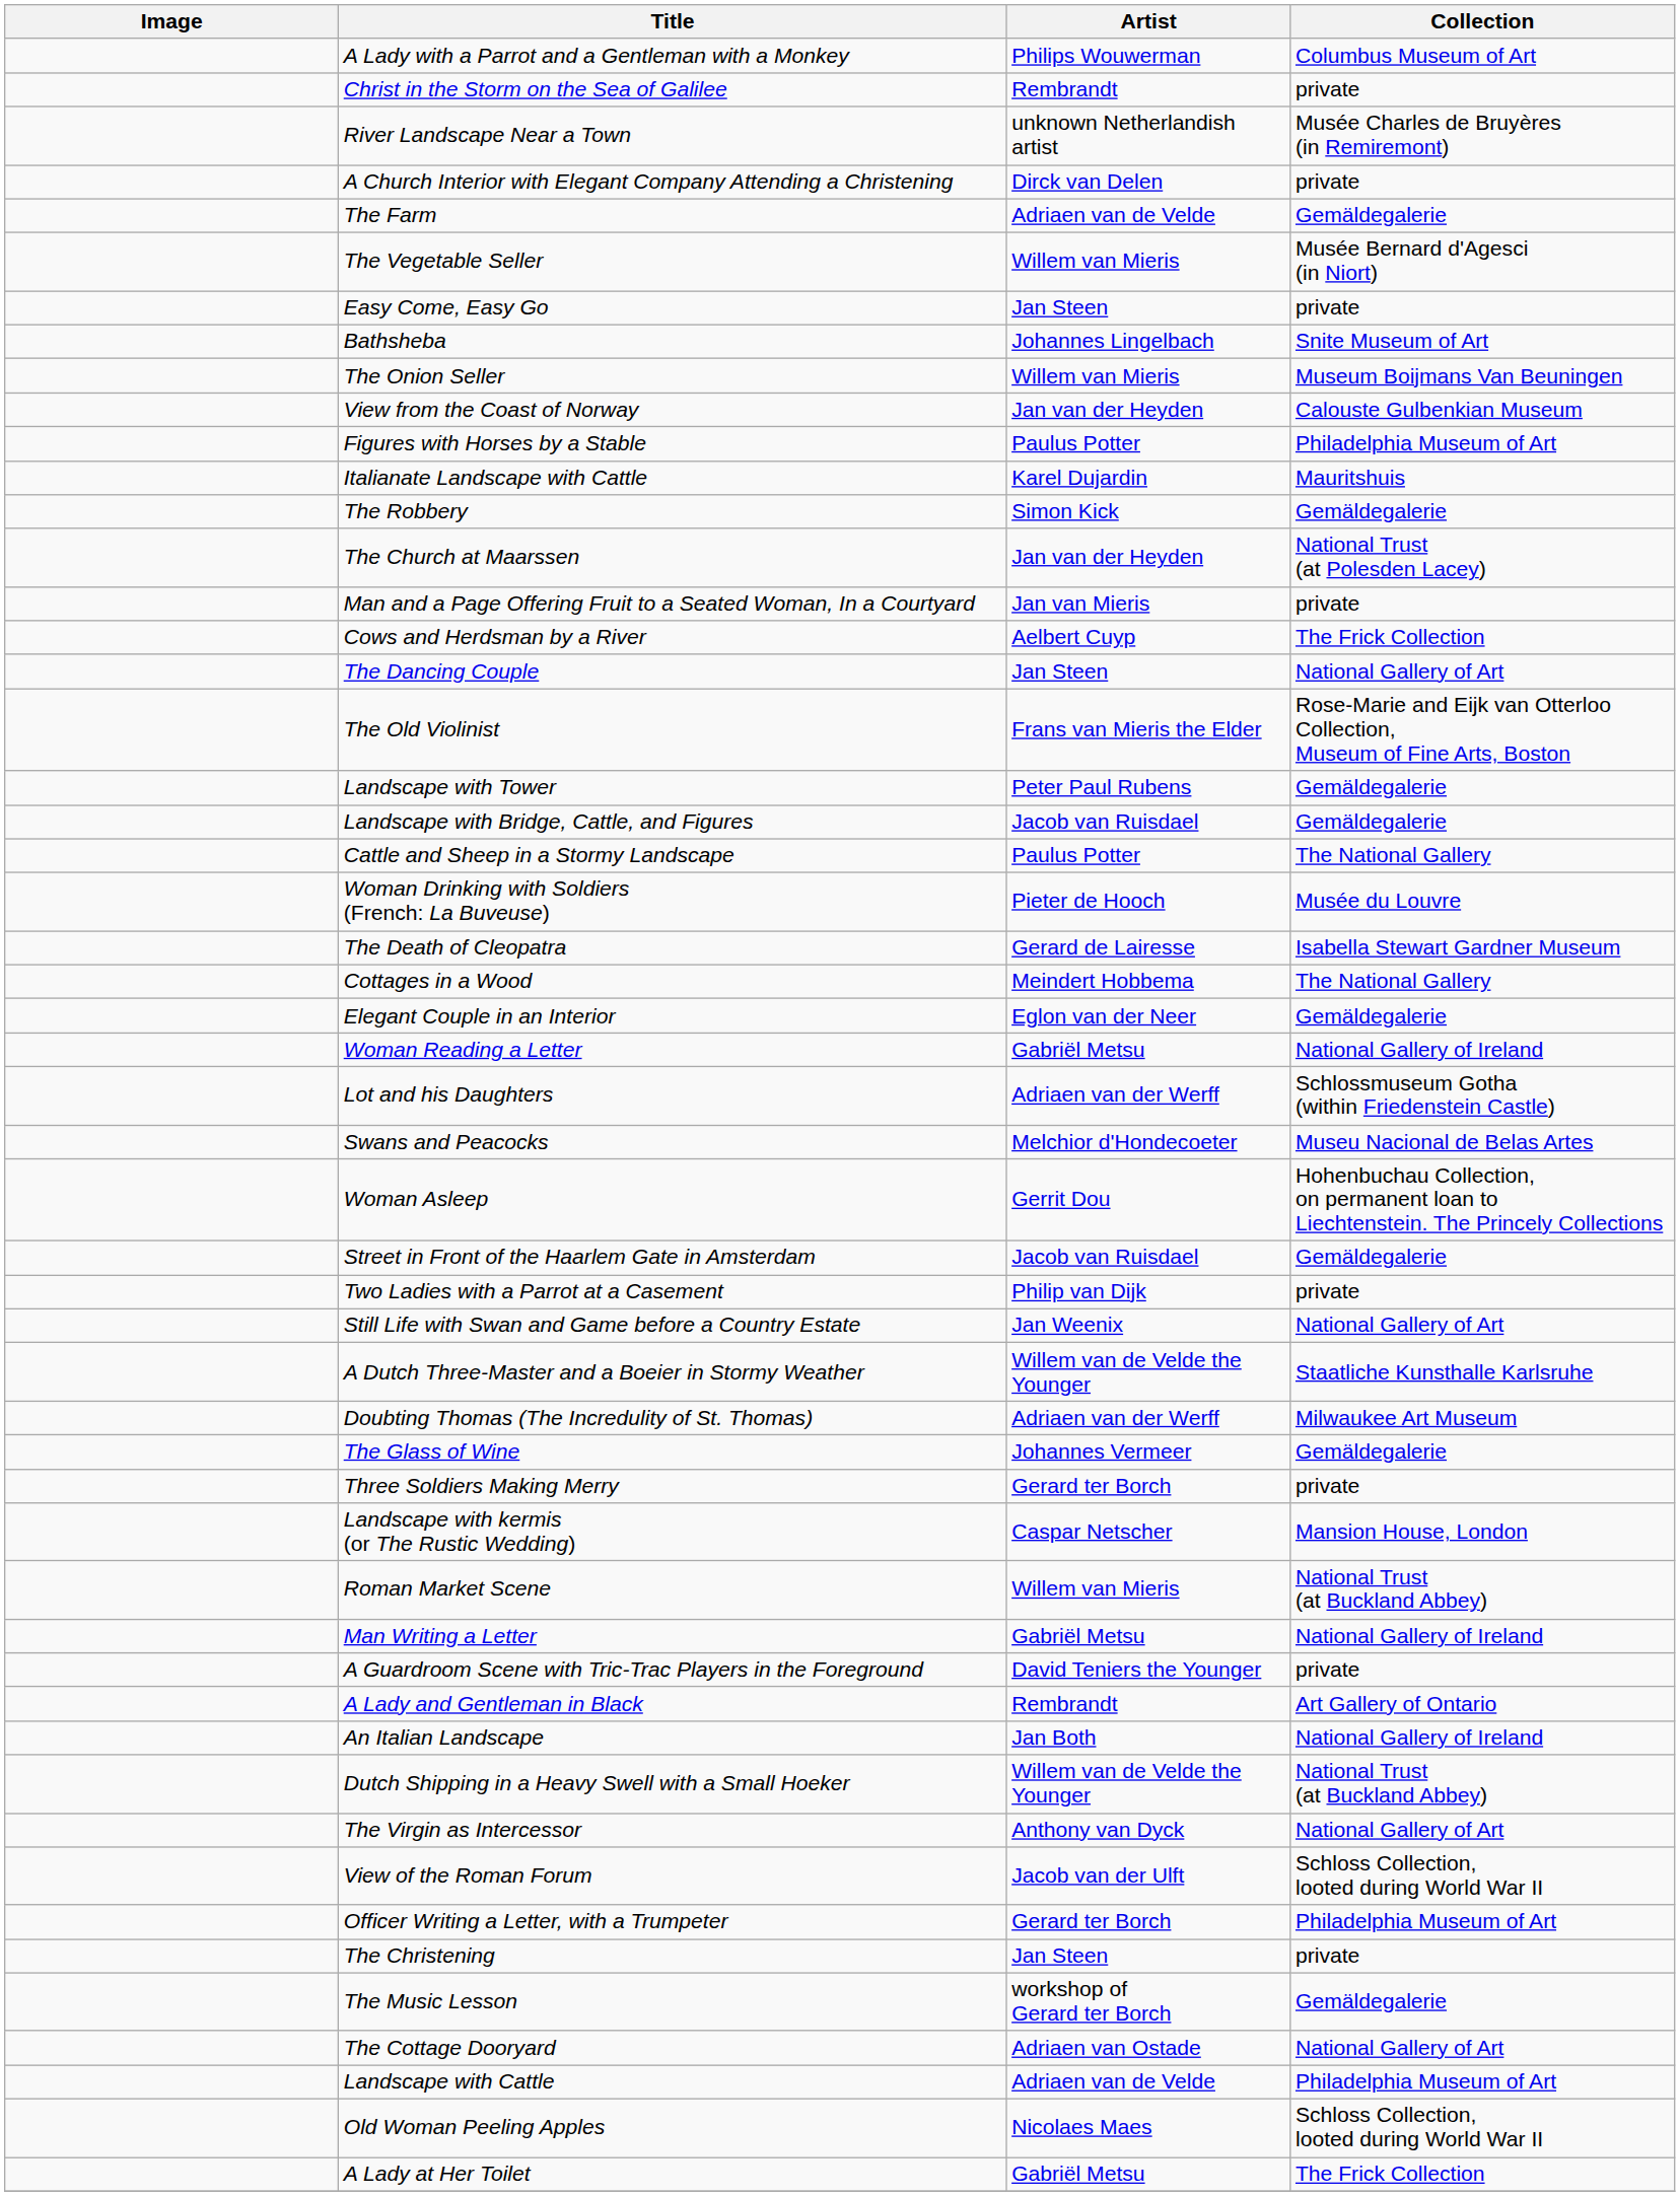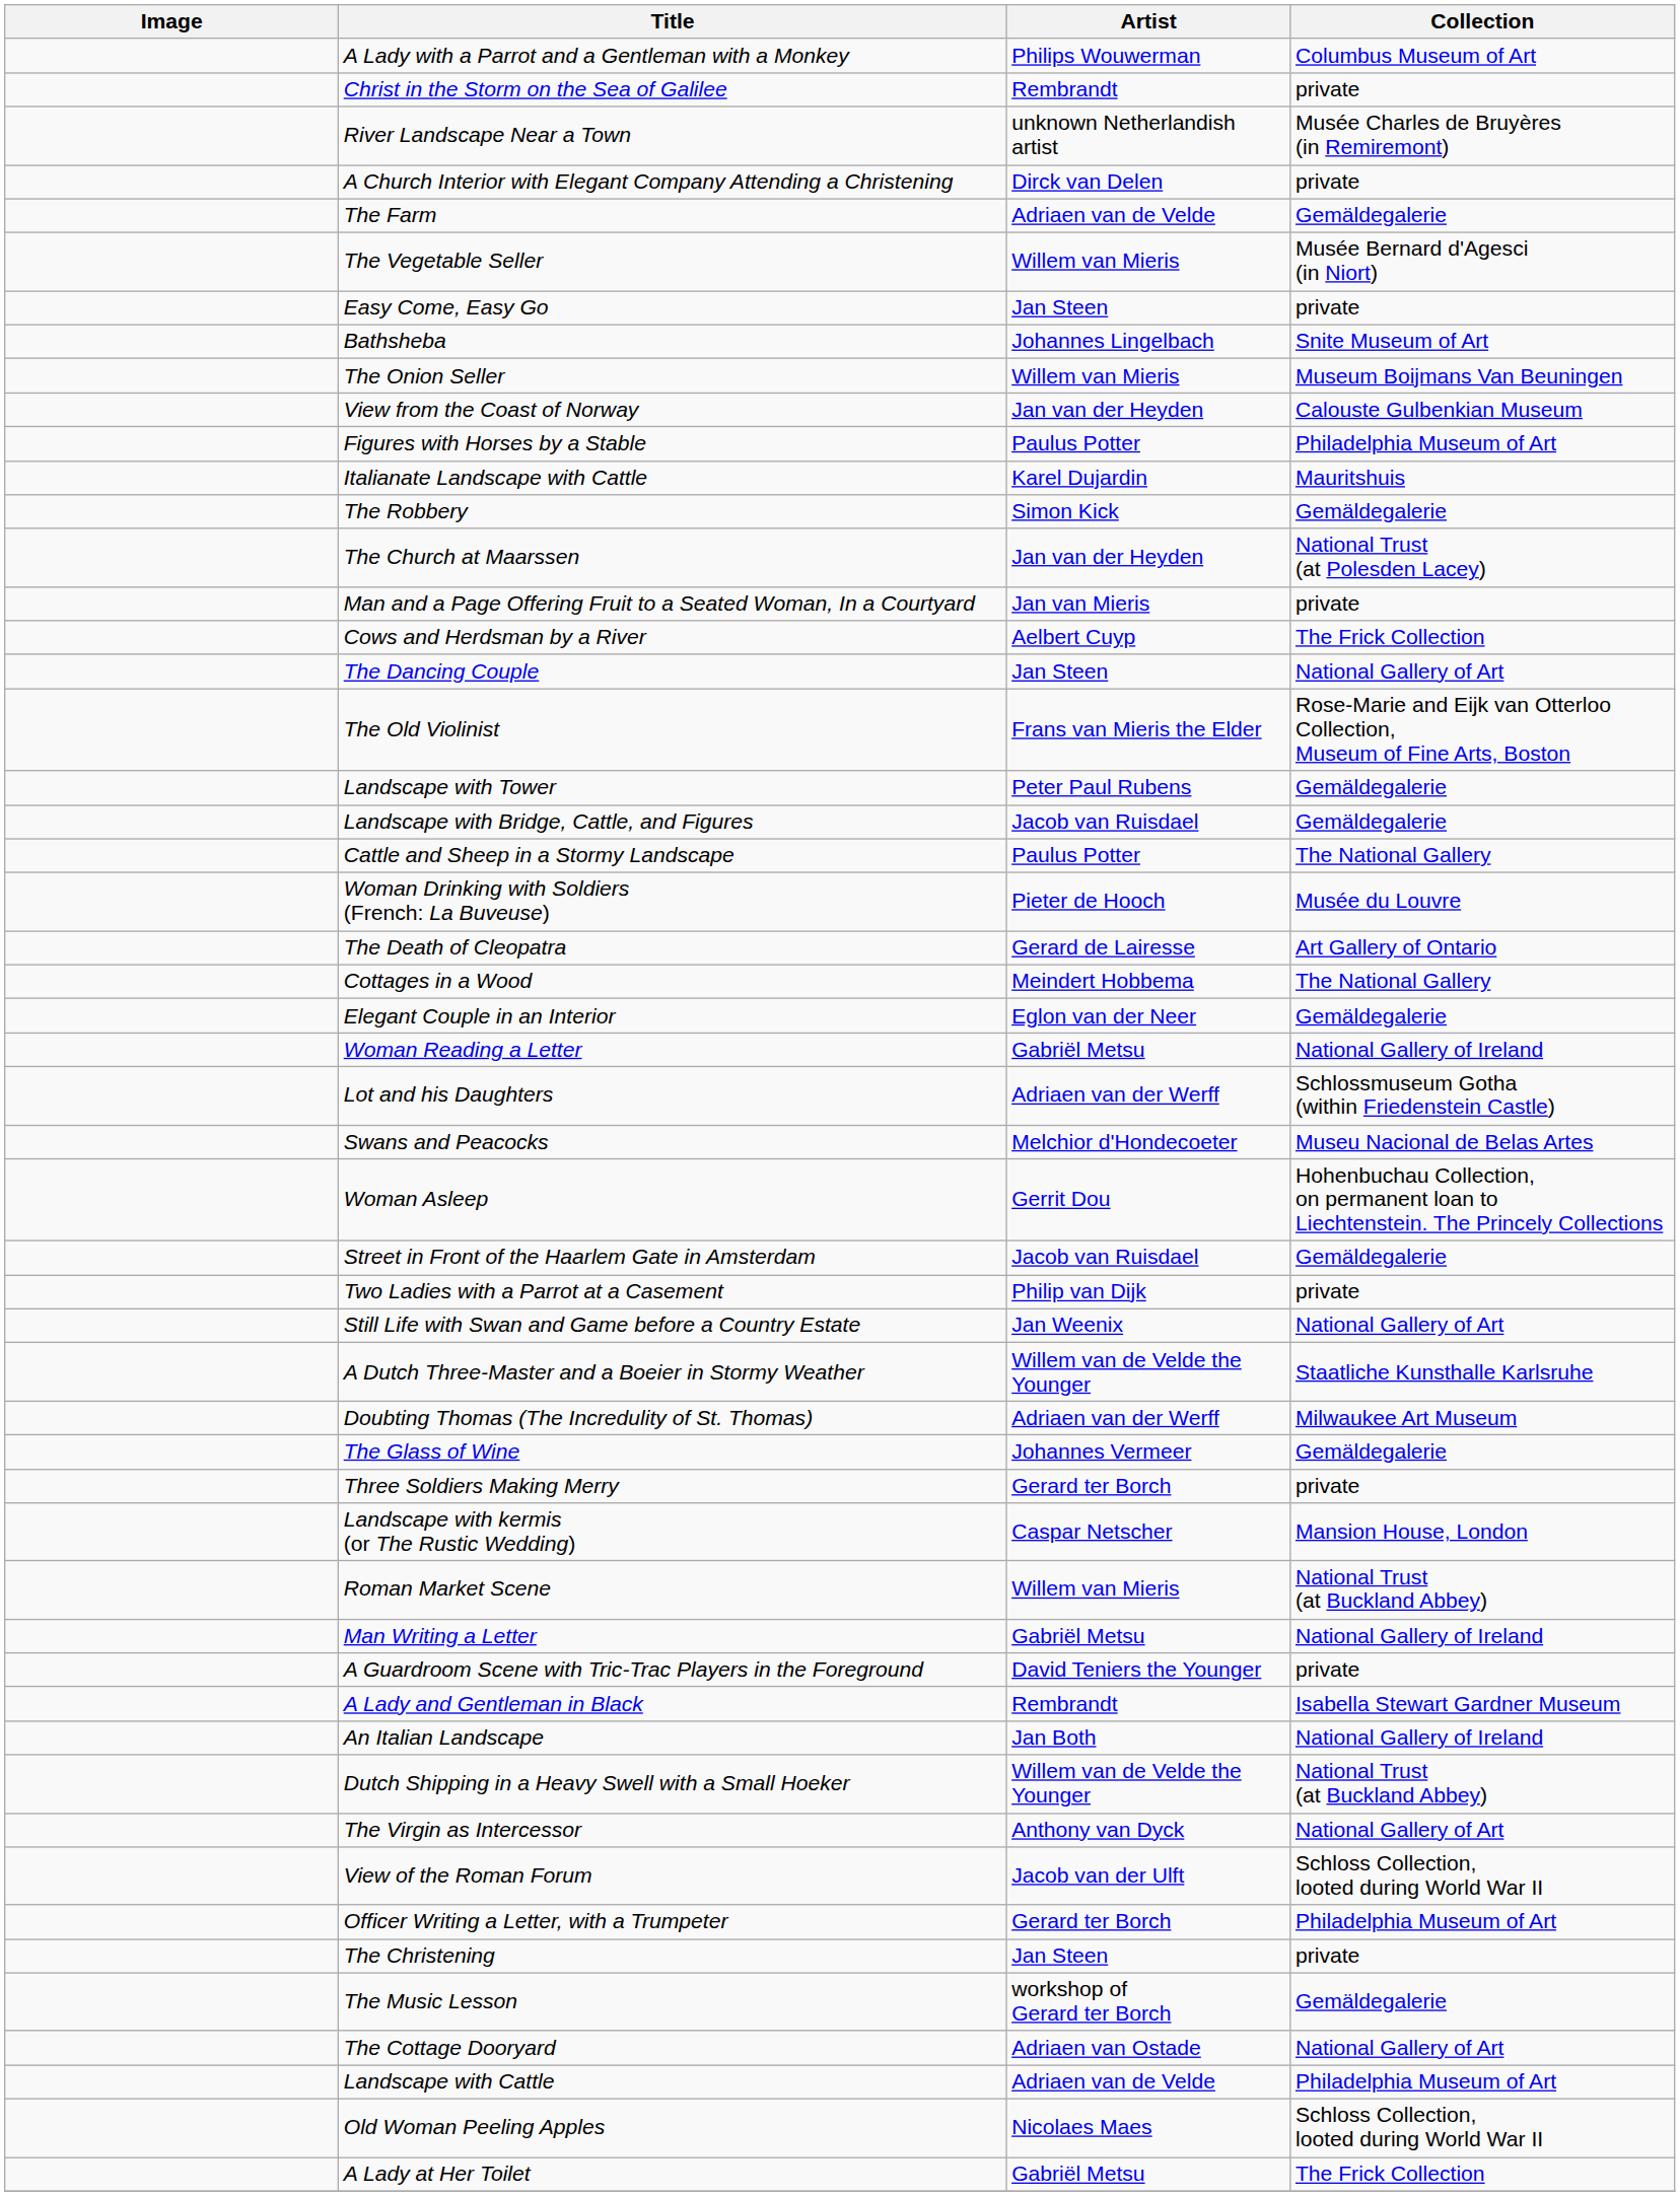 <table class="wikitable sortable">
 <tr>
 <th width="20%">Image</th>
 <th width="40%">Title</th>
 <th width="17%">Artist</th>
 <th width="23%">Collection</th>
 </tr>
 <tr>
 <td></td>
 <td> <em>A Lady with a Parrot and a Gentleman with a Monkey</em></td>
 <td><a href='#'>Philips Wouwerman</a></td>
 <td><a href='#'>Columbus Museum of Art</a></td>
 </tr>
 <tr>
 <td></td>
 <td><em><a href='#'>Christ in the Storm on the Sea of Galilee</a></em></td>
 <td><a href='#'>Rembrandt</a></td>
 <td>private</td>
 </tr>
 <tr>
 <td></td>
 <td> <em>River Landscape Near a Town</em></td>
 <td>unknown Netherlandish artist</td>
 <td>Musée Charles de Bruyères<br>(in <a href='#'>Remiremont</a>)</td>
 </tr>
 <tr>
 <td></td>
 <td><em>A Church Interior with Elegant Company Attending a Christening</em></td>
 <td><a href='#'>Dirck van Delen</a></td>
 <td>private</td>
 </tr>
 <tr>
 <td></td>
 <td><em>The Farm</em></td>
 <td><a href='#'>Adriaen van de Velde</a></td>
 <td><a href='#'>Gemäldegalerie</a></td>
 </tr>
 <tr>
 <td></td>
 <td><em>The Vegetable Seller</em></td>
 <td><a href='#'>Willem van Mieris</a></td>
 <td>Musée Bernard d'Agesci<br>(in <a href='#'>Niort</a>)</td>
 </tr>
 <tr>
 <td></td>
 <td> <em>Easy Come, Easy Go</em></td>
 <td><a href='#'>Jan Steen</a></td>
 <td>private</td>
 </tr>
 <tr>
 <td></td>
 <td><em>Bathsheba</em></td>
 <td><a href='#'>Johannes Lingelbach</a></td>
 <td><a href='#'>Snite Museum of Art</a></td>
 </tr>
 <tr>
 <td></td>
 <td><em>The Onion Seller</em></td>
 <td><a href='#'>Willem van Mieris</a></td>
 <td><a href='#'>Museum Boijmans Van Beuningen</a></td>
 </tr>
 <tr>
 <td></td>
 <td><em>View from the Coast of Norway</em></td>
 <td><a href='#'>Jan van der Heyden</a></td>
 <td><a href='#'>Calouste Gulbenkian Museum</a></td>
 </tr>
 <tr>
 <td></td>
 <td> <em>Figures with Horses by a Stable</em></td>
 <td><a href='#'>Paulus Potter</a></td>
 <td><a href='#'>Philadelphia Museum of Art</a></td>
 </tr>
 <tr>
 <td></td>
 <td><em>Italianate Landscape with Cattle</em></td>
 <td><a href='#'>Karel Dujardin</a></td>
 <td><a href='#'>Mauritshuis</a></td>
 </tr>
 <tr>
 <td></td>
 <td> <em>The Robbery</em></td>
 <td><a href='#'>Simon Kick</a></td>
 <td><a href='#'>Gemäldegalerie</a></td>
 </tr>
 <tr>
 <td></td>
 <td><em>The Church at Maarssen</em></td>
 <td><a href='#'>Jan van der Heyden</a></td>
 <td><a href='#'>National Trust</a><br>(at <a href='#'>Polesden Lacey</a>)</td>
 </tr>
 <tr>
 <td></td>
 <td><em>Man and a Page Offering Fruit to a Seated Woman, In a Courtyard</em></td>
 <td><a href='#'>Jan van Mieris</a></td>
 <td>private</td>
 </tr>
 <tr>
 <td></td>
 <td><em>Cows and Herdsman by a River</em></td>
 <td><a href='#'>Aelbert Cuyp</a></td>
 <td><a href='#'>The Frick Collection</a></td>
 </tr>
 <tr>
 <td></td>
 <td><em><a href='#'>The Dancing Couple</a></em></td>
 <td><a href='#'>Jan Steen</a></td>
 <td><a href='#'>National Gallery of Art</a></td>
 </tr>
 <tr>
 <td></td>
 <td> <em>The Old Violinist</em></td>
 <td><a href='#'>Frans van Mieris the Elder</a></td>
 <td>Rose-Marie and Eijk van Otterloo Collection,<br><a href='#'>Museum of Fine Arts, Boston</a></td>
 </tr>
 <tr>
 <td></td>
 <td><em>Landscape with Tower</em></td>
 <td><a href='#'>Peter Paul Rubens</a></td>
 <td><a href='#'>Gemäldegalerie</a></td>
 </tr>
 <tr>
 <td></td>
 <td><em>Landscape with Bridge, Cattle, and Figures</em></td>
 <td><a href='#'>Jacob van Ruisdael</a></td>
 <td><a href='#'>Gemäldegalerie</a></td>
 </tr>
 <tr>
 <td></td>
 <td> <em>Cattle and Sheep in a Stormy Landscape</em></td>
 <td><a href='#'>Paulus Potter</a></td>
 <td><a href='#'>The National Gallery</a></td>
 </tr>
 <tr>
 <td></td>
 <td><em>Woman Drinking with Soldiers</em><br>(French: <em>La Buveuse</em>)</td>
 <td><a href='#'>Pieter de Hooch</a></td>
 <td><a href='#'>Musée du Louvre</a></td>
 </tr>
 <tr>
 <td></td>
 <td><em>The Death of Cleopatra</em></td>
 <td><a href='#'>Gerard de Lairesse</a></td>
-<td><a href='#'>Isabella Stewart Gardner Museum</a></td>
+<td><a href='#'>Art Gallery of Ontario</a></td>
 </tr>
 <tr>
 <td></td>
 <td><em>Cottages in a Wood</em></td>
 <td><a href='#'>Meindert Hobbema</a></td>
 <td><a href='#'>The National Gallery</a></td>
 </tr>
 <tr>
 <td></td>
 <td> <em>Elegant Couple in an Interior</em></td>
 <td><a href='#'>Eglon van der Neer</a></td>
 <td><a href='#'>Gemäldegalerie</a></td>
 </tr>
 <tr>
 <td></td>
 <td><em><a href='#'>Woman Reading a Letter</a></em></td>
 <td><a href='#'>Gabriël Metsu</a></td>
 <td><a href='#'>National Gallery of Ireland</a></td>
 </tr>
 <tr>
 <td></td>
 <td><em>Lot and his Daughters</em></td>
 <td><a href='#'>Adriaen van der Werff</a></td>
 <td>Schlossmuseum Gotha<br>(within <a href='#'>Friedenstein Castle</a>)</td>
 </tr>
 <tr>
 <td></td>
 <td><em>Swans and Peacocks</em></td>
 <td><a href='#'>Melchior d'Hondecoeter</a></td>
 <td><a href='#'>Museu Nacional de Belas Artes</a></td>
 </tr>
 <tr>
 <td></td>
 <td><em>Woman Asleep</em></td>
 <td><a href='#'>Gerrit Dou</a></td>
 <td>Hohenbuchau Collection,<br>on permanent loan to<br><a href='#'>Liechtenstein. The Princely Collections</a></td>
 </tr>
 <tr>
 <td></td>
 <td><em>Street in Front of the Haarlem Gate in Amsterdam</em></td>
 <td><a href='#'>Jacob van Ruisdael</a></td>
 <td><a href='#'>Gemäldegalerie</a></td>
 </tr>
 <tr>
 <td></td>
 <td><em>Two Ladies with a Parrot at a Casement</em></td>
 <td><a href='#'>Philip van Dijk</a></td>
 <td>private</td>
 </tr>
 <tr>
 <td></td>
 <td><em>Still Life with Swan and Game before a Country Estate</em></td>
 <td><a href='#'>Jan Weenix</a></td>
 <td><a href='#'>National Gallery of Art</a></td>
 </tr>
 <tr>
 <td></td>
 <td><em>A Dutch Three-Master and a Boeier in Stormy Weather</em></td>
 <td><a href='#'>Willem van de Velde the Younger</a></td>
 <td><a href='#'>Staatliche Kunsthalle Karlsruhe</a></td>
 </tr>
 <tr>
 <td></td>
 <td><em>Doubting Thomas (The Incredulity of St. Thomas)</em></td>
 <td><a href='#'>Adriaen van der Werff</a></td>
 <td><a href='#'>Milwaukee Art Museum</a></td>
 </tr>
 <tr>
 <td></td>
 <td><em><a href='#'>The Glass of Wine</a></em></td>
 <td><a href='#'>Johannes Vermeer</a></td>
 <td><a href='#'>Gemäldegalerie</a></td>
 </tr>
 <tr>
 <td></td>
 <td><em>Three Soldiers Making Merry</em></td>
 <td><a href='#'>Gerard ter Borch</a></td>
 <td>private</td>
 </tr>
 <tr>
 <td></td>
 <td><em>Landscape with kermis</em><br>(or <em>The Rustic Wedding</em>)</td>
 <td><a href='#'>Caspar Netscher</a></td>
 <td><a href='#'>Mansion House, London</a></td>
 </tr>
 <tr>
 <td></td>
 <td><em>Roman Market Scene</em></td>
 <td><a href='#'>Willem van Mieris</a></td>
 <td><a href='#'>National Trust</a><br>(at <a href='#'>Buckland Abbey</a>)</td>
 </tr>
 <tr>
 <td></td>
 <td><em><a href='#'>Man Writing a Letter</a></em></td>
 <td><a href='#'>Gabriël Metsu</a></td>
 <td><a href='#'>National Gallery of Ireland</a></td>
 </tr>
 <tr>
 <td></td>
 <td><em>A Guardroom Scene with Tric-Trac Players in the Foreground</em></td>
 <td><a href='#'>David Teniers the Younger</a></td>
 <td>private</td>
 </tr>
 <tr>
 <td></td>
 <td> <em><a href='#'>A Lady and Gentleman in Black</a></em></td>
 <td><a href='#'>Rembrandt</a></td>
-<td><a href='#'>Art Gallery of Ontario</a></td>
+<td><a href='#'>Isabella Stewart Gardner Museum</a></td>
 </tr>
 <tr>
 <td></td>
 <td><em>An Italian Landscape</em></td>
 <td><a href='#'>Jan Both</a></td>
 <td><a href='#'>National Gallery of Ireland</a></td>
 </tr>
 <tr>
 <td></td>
 <td><em>Dutch Shipping in a Heavy Swell with a Small Hoeker</em></td>
 <td><a href='#'>Willem van de Velde the Younger</a></td>
 <td><a href='#'>National Trust</a><br>(at <a href='#'>Buckland Abbey</a>)</td>
 </tr>
 <tr>
 <td></td>
 <td><em>The Virgin as Intercessor</em></td>
 <td><a href='#'>Anthony van Dyck</a></td>
 <td><a href='#'>National Gallery of Art</a></td>
 </tr>
 <tr>
 <td></td>
 <td><em>View of the Roman Forum</em></td>
 <td><a href='#'>Jacob van der Ulft</a></td>
 <td>Schloss Collection,<br>looted during World War II</td>
 </tr>
 <tr>
 <td></td>
 <td><em>Officer Writing a Letter, with a Trumpeter</em></td>
 <td><a href='#'>Gerard ter Borch</a></td>
 <td><a href='#'>Philadelphia Museum of Art</a></td>
 </tr>
 <tr>
 <td></td>
 <td><em>The Christening</em></td>
 <td><a href='#'>Jan Steen</a></td>
 <td>private</td>
 </tr>
 <tr>
 <td></td>
 <td><em>The Music Lesson</em></td>
 <td>workshop of<br><a href='#'>Gerard ter Borch</a></td>
 <td><a href='#'>Gemäldegalerie</a></td>
 </tr>
 <tr>
 <td></td>
 <td> <em>The Cottage Dooryard</em></td>
 <td><a href='#'>Adriaen van Ostade</a></td>
 <td><a href='#'>National Gallery of Art</a></td>
 </tr>
 <tr>
 <td></td>
 <td><em>Landscape with Cattle</em></td>
 <td><a href='#'>Adriaen van de Velde</a></td>
 <td><a href='#'>Philadelphia Museum of Art</a></td>
 </tr>
 <tr>
 <td></td>
 <td><em>Old Woman Peeling Apples</em></td>
 <td><a href='#'>Nicolaes Maes</a></td>
 <td>Schloss Collection,<br>looted during World War II</td>
 </tr>
 <tr>
 <td></td>
 <td><em>A Lady at Her Toilet</em></td>
 <td><a href='#'>Gabriël Metsu</a></td>
 <td><a href='#'>The Frick Collection</a></td>
 </tr>
 <tr>
 </tr>
 </table>
